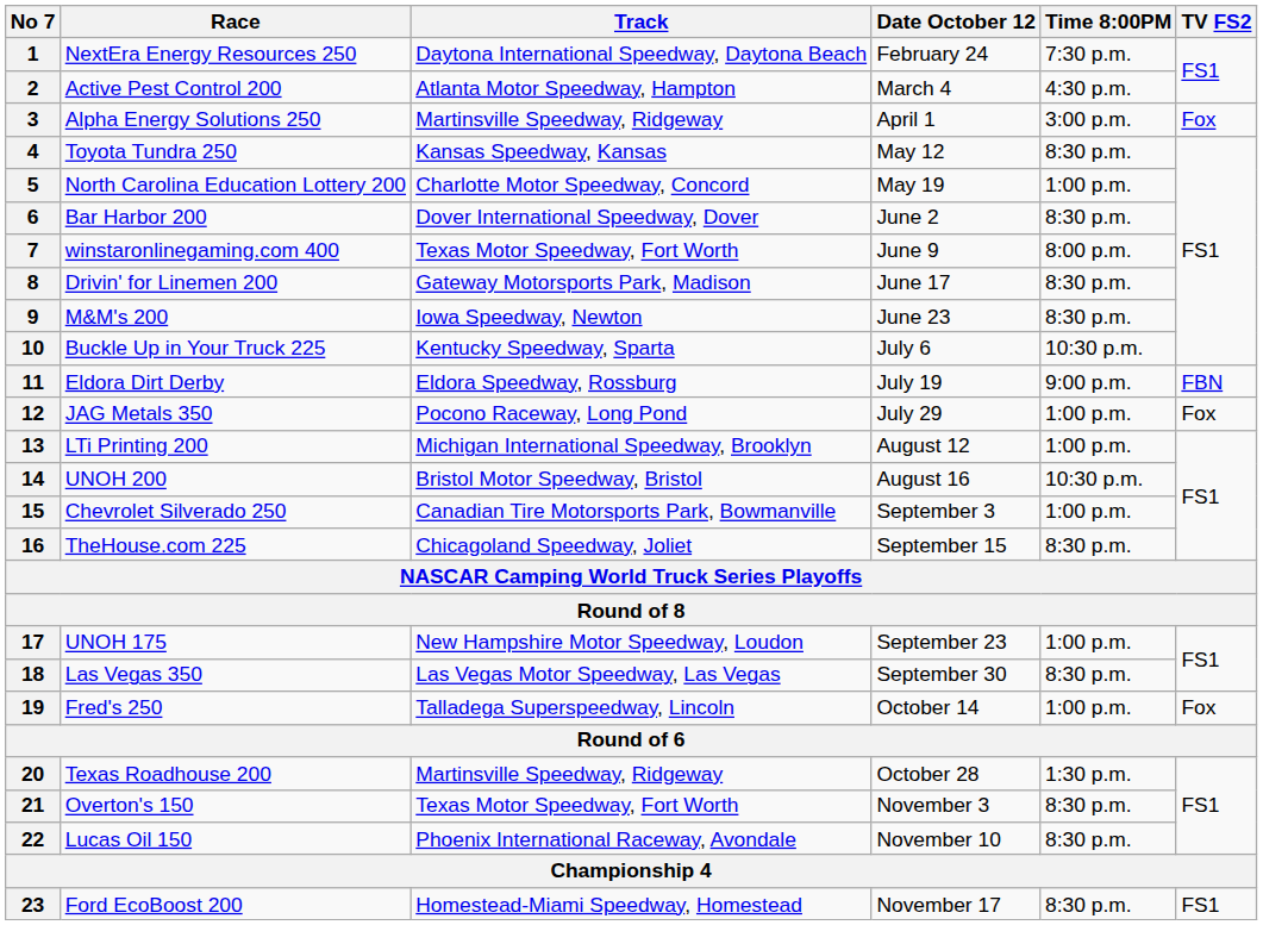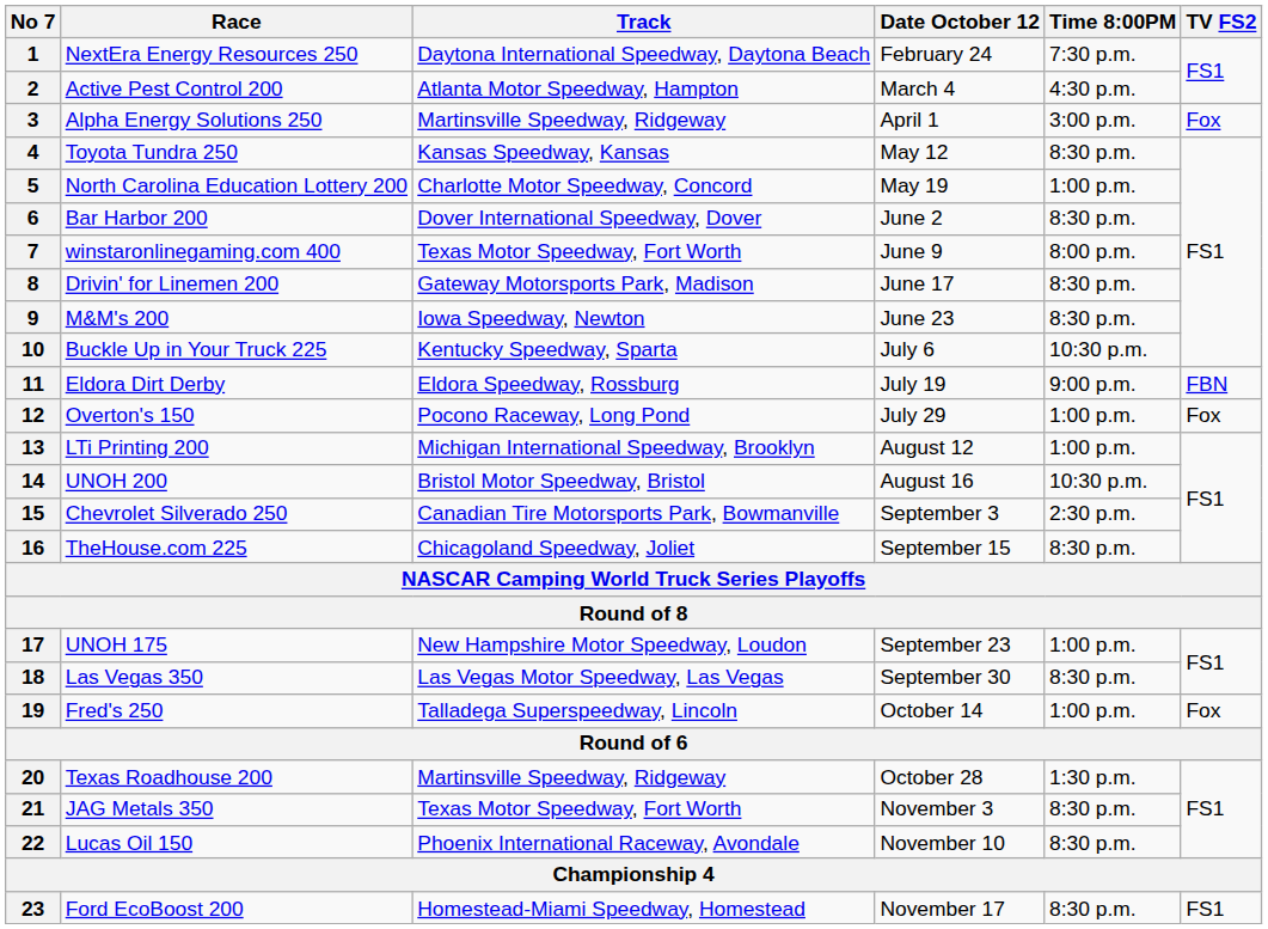 <table class="wikitable" style="font-size:85%;">
 <tr>
 <th>No 7</th>
 <th>Race</th>
 <th><a href='#'>Track</a></th>
 <th>Date October 12</th>
 <th>Time 8:00PM</th>
 <th>TV <a href='#'>FS2</a></th>
 </tr>
 <tr>
 <th>1</th>
 <td><a href='#'>NextEra Energy Resources 250</a></td>
 <td><a href='#'>Daytona International Speedway</a>, <a href='#'>Daytona Beach</a></td>
 <td>February 24</td>
 <td>7:30 p.m.</td>
 <td rowspan=2><a href='#'>FS1</a></td>
 </tr>
 <tr>
 <th>2</th>
 <td><a href='#'>Active Pest Control 200</a></td>
 <td><a href='#'>Atlanta Motor Speedway</a>, <a href='#'>Hampton</a></td>
 <td>March 4</td>
 <td>4:30 p.m.</td>
 </tr>
 <tr>
 <th>3</th>
 <td><a href='#'>Alpha Energy Solutions 250</a></td>
 <td><a href='#'>Martinsville Speedway</a>, <a href='#'>Ridgeway</a></td>
 <td>April 1</td>
 <td>3:00 p.m.</td>
 <td><a href='#'>Fox</a></td>
 </tr>
 <tr>
 <th>4</th>
 <td><a href='#'>Toyota Tundra 250</a></td>
 <td><a href='#'>Kansas Speedway</a>, <a href='#'>Kansas</a></td>
 <td>May 12</td>
 <td>8:30 p.m.</td>
 <td rowspan=7>FS1</td>
 </tr>
 <tr>
 <th>5</th>
 <td><a href='#'>North Carolina Education Lottery 200</a></td>
 <td><a href='#'>Charlotte Motor Speedway</a>, <a href='#'>Concord</a></td>
 <td>May 19</td>
 <td>1:00 p.m.</td>
 </tr>
 <tr>
 <th>6</th>
 <td><a href='#'>Bar Harbor 200</a></td>
 <td><a href='#'>Dover International Speedway</a>, <a href='#'>Dover</a></td>
 <td>June 2</td>
 <td>8:30 p.m.</td>
 </tr>
 <tr>
 <th>7</th>
 <td><a href='#'>winstaronlinegaming.com 400</a></td>
 <td><a href='#'>Texas Motor Speedway</a>, <a href='#'>Fort Worth</a></td>
 <td>June 9</td>
 <td>8:00 p.m.</td>
 </tr>
 <tr>
 <th>8</th>
 <td><a href='#'>Drivin' for Linemen 200</a></td>
 <td><a href='#'>Gateway Motorsports Park</a>, <a href='#'>Madison</a></td>
 <td>June 17</td>
 <td>8:30 p.m.</td>
 </tr>
 <tr>
 <th>9</th>
 <td><a href='#'>M&M's 200</a></td>
 <td><a href='#'>Iowa Speedway</a>, <a href='#'>Newton</a></td>
 <td>June 23</td>
 <td>8:30 p.m.</td>
 </tr>
 <tr>
 <th>10</th>
 <td><a href='#'>Buckle Up in Your Truck 225</a></td>
 <td><a href='#'>Kentucky Speedway</a>, <a href='#'>Sparta</a></td>
 <td>July 6</td>
 <td>10:30 p.m.</td>
 </tr>
 <tr>
 <th>11</th>
 <td><a href='#'>Eldora Dirt Derby</a></td>
 <td><a href='#'>Eldora Speedway</a>, <a href='#'>Rossburg</a></td>
 <td>July 19</td>
 <td>9:00 p.m.</td>
 <td><a href='#'>FBN</a></td>
 </tr>
 <tr>
 <th>12</th>
-<td><a href='#'>JAG Metals 350</a></td>
+<td><a href='#'>Overton's 150</a></td>
 <td><a href='#'>Pocono Raceway</a>, <a href='#'>Long Pond</a></td>
 <td>July 29</td>
 <td>1:00 p.m.</td>
 <td>Fox</td>
 </tr>
 <tr>
 <th>13</th>
 <td><a href='#'>LTi Printing 200</a></td>
 <td><a href='#'>Michigan International Speedway</a>, <a href='#'>Brooklyn</a></td>
 <td>August 12</td>
 <td>1:00 p.m.</td>
 <td rowspan=4>FS1</td>
 </tr>
 <tr>
 <th>14</th>
 <td><a href='#'>UNOH 200</a></td>
 <td><a href='#'>Bristol Motor Speedway</a>, <a href='#'>Bristol</a></td>
 <td>August 16</td>
 <td>10:30 p.m.</td>
 </tr>
 <tr>
 <th>15</th>
 <td><a href='#'>Chevrolet Silverado 250</a></td>
 <td><a href='#'>Canadian Tire Motorsports Park</a>, <a href='#'>Bowmanville</a></td>
 <td>September 3</td>
-<td>1:00 p.m.</td>
+<td>2:30 p.m.</td>
 </tr>
 <tr>
 <th>16</th>
 <td><a href='#'>TheHouse.com 225</a></td>
 <td><a href='#'>Chicagoland Speedway</a>, <a href='#'>Joliet</a></td>
 <td>September 15</td>
 <td>8:30 p.m.</td>
 </tr>
 <tr>
 <th colspan="6"><a href='#'>NASCAR Camping World Truck Series Playoffs</a></th>
 </tr>
 <tr>
 <th colspan="6">Round of 8</th>
 </tr>
 <tr>
 <th>17</th>
 <td><a href='#'>UNOH 175</a></td>
 <td><a href='#'>New Hampshire Motor Speedway</a>, <a href='#'>Loudon</a></td>
 <td>September 23</td>
 <td>1:00 p.m.</td>
 <td rowspan=2>FS1</td>
 </tr>
 <tr>
 <th>18</th>
 <td><a href='#'>Las Vegas 350</a></td>
 <td><a href='#'>Las Vegas Motor Speedway</a>, <a href='#'>Las Vegas</a></td>
 <td>September 30</td>
 <td>8:30 p.m.</td>
 </tr>
 <tr>
 <th>19</th>
 <td><a href='#'>Fred's 250</a></td>
 <td><a href='#'>Talladega Superspeedway</a>, <a href='#'>Lincoln</a></td>
 <td>October 14</td>
 <td>1:00 p.m.</td>
 <td>Fox</td>
 </tr>
 <tr>
 <th colspan="6">Round of 6</th>
 </tr>
 <tr>
 <th>20</th>
 <td><a href='#'>Texas Roadhouse 200</a></td>
 <td><a href='#'>Martinsville Speedway</a>, <a href='#'>Ridgeway</a></td>
 <td>October 28</td>
 <td>1:30 p.m.</td>
 <td rowspan=3>FS1</td>
 </tr>
 <tr>
 <th>21</th>
-<td><a href='#'>Overton's 150</a></td>
+<td><a href='#'>JAG Metals 350</a></td>
 <td><a href='#'>Texas Motor Speedway</a>, <a href='#'>Fort Worth</a></td>
 <td>November 3</td>
 <td>8:30 p.m.</td>
 </tr>
 <tr>
 <th>22</th>
 <td><a href='#'>Lucas Oil 150</a></td>
 <td><a href='#'>Phoenix International Raceway</a>, <a href='#'>Avondale</a></td>
 <td>November 10</td>
 <td>8:30 p.m.</td>
 </tr>
 <tr>
 <th colspan="6">Championship 4</th>
 </tr>
 <tr>
 <th>23</th>
 <td><a href='#'>Ford EcoBoost 200</a></td>
 <td><a href='#'>Homestead-Miami Speedway</a>, <a href='#'>Homestead</a></td>
 <td>November 17</td>
 <td>8:30 p.m.</td>
 <td>FS1</td>
 </tr>
 </table>
